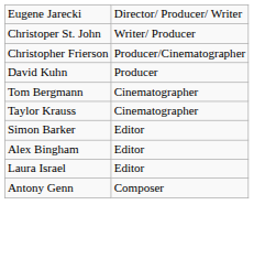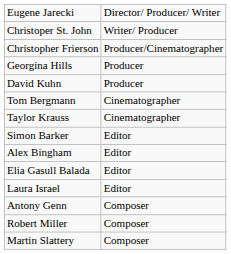 <table class="wikitable">
 <tr>
 <td>Eugene Jarecki</td>
 <td>Director/ Producer/ Writer</td>
 </tr>
 <tr>
 <td>Christoper St. John</td>
 <td>Writer/ Producer</td>
 </tr>
 <tr>
 <td>Christopher Frierson</td>
 <td>Producer/Cinematographer</td>
+</tr>
+<tr>
+<td>Georgina Hills</td>
+<td>Producer</td>
 </tr>
 <tr>
 <td>David Kuhn</td>
 <td>Producer</td>
 </tr>
 <tr>
 <td>Tom Bergmann</td>
 <td>Cinematographer</td>
 </tr>
 <tr>
 <td>Taylor Krauss</td>
 <td>Cinematographer</td>
 </tr>
 <tr>
 <td>Simon Barker</td>
 <td>Editor</td>
 </tr>
 <tr>
 <td>Alex Bingham</td>
 <td>Editor</td>
 </tr>
 <tr>
+<td>Elia Gasull Balada</td>
+<td>Editor</td>
+</tr>
+<tr>
 <td>Laura Israel</td>
 <td>Editor</td>
 </tr>
 <tr>
 <td>Antony Genn</td>
 <td>Composer</td>
 </tr>
+<tr>
+<td>Robert Miller</td>
+<td>Composer</td>
+</tr>
+<tr>
+<td>Martin Slattery</td>
+<td>Composer</td>
+</tr>
 </table>
